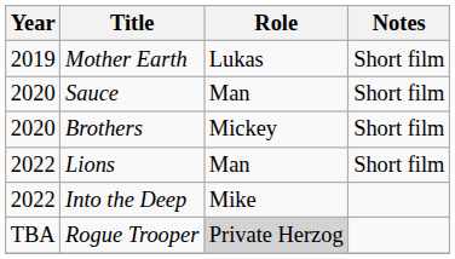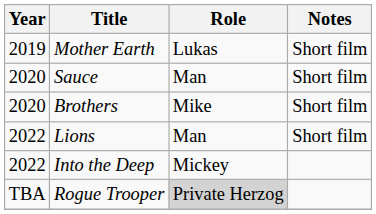 <table class="wikitable unsortable">
 <tr>
 <th>Year</th>
 <th>Title</th>
 <th>Role</th>
 <th>Notes</th>
 </tr>
 <tr>
 <td>2019</td>
 <td><em>Mother Earth</em></td>
 <td>Lukas</td>
 <td>Short film</td>
 </tr>
 <tr>
 <td>2020</td>
 <td><em>Sauce</em></td>
 <td>Man</td>
 <td>Short film</td>
 </tr>
 <tr>
 <td>2020</td>
 <td><em>Brothers</em></td>
-<td>Mickey</td>
+<td>Mike</td>
 <td>Short film</td>
 </tr>
 <tr>
 <td>2022</td>
 <td><em>Lions</em></td>
 <td>Man</td>
 <td>Short film</td>
 </tr>
 <tr>
 <td>2022</td>
 <td><em>Into the Deep</em></td>
-<td>Mike</td>
+<td>Mickey</td>
 <td></td>
 </tr>
 <tr>
 <td>TBA</td>
 <td><em>Rogue Trooper</em></td>
 <td style="background: lightgrey;">Private Herzog</td>
 <td></td>
 </tr>
 <tr>
 </tr>
 </table>
